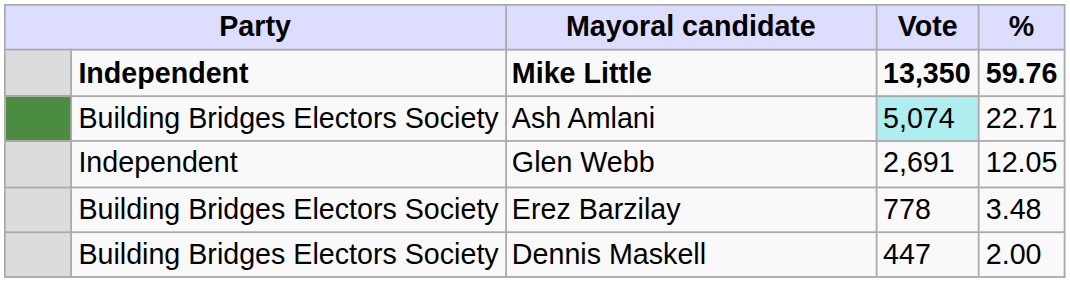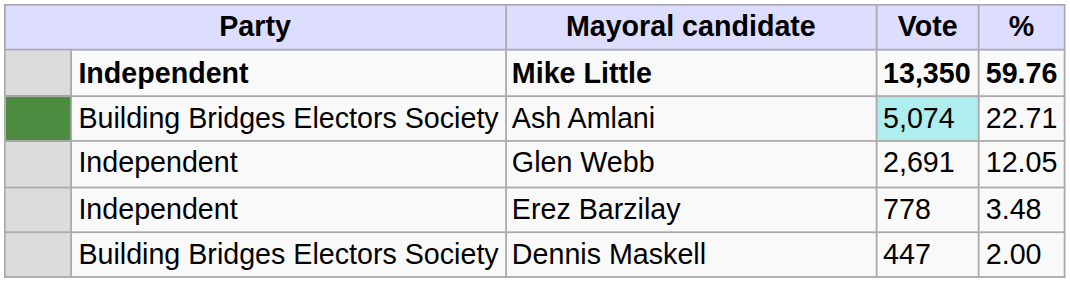 <table class="wikitable">
 <tr>
 <th style="background:#ddf;" width="250px" colspan="2">Party</th>
 <th style="background:#ddf;" width="200px">Mayoral candidate</th>
 <th style="background:#ddf;" width="50px">Vote</th>
 <th style="background:#ddf;" width="30px">%</th>
 </tr>
 <tr>
 <td style="background:gainsboro" width="30px"> </td>
 <td><strong>Independent</strong></td>
 <td><strong>Mike Little</strong></td>
 <td><strong>13,350</strong></td>
 <td><strong>59.76</strong></td>
 </tr>
 <tr>
 <td style="background:#4C8C40;" width="30px"> </td>
 <td>Building Bridges Electors Society</td>
 <td>Ash Amlani</td>
 <td style="background: paleturquoise;">5,074</td>
 <td>22.71</td>
 </tr>
 <tr>
 <td style="background:gainsboro" width="30px"> </td>
 <td>Independent</td>
 <td>Glen Webb</td>
 <td>2,691</td>
 <td>12.05</td>
 </tr>
 <tr>
 <td style="background:gainsboro" width="30px"> </td>
-<td>Building Bridges Electors Society</td>
+<td>Independent</td>
 <td>Erez Barzilay</td>
 <td>778</td>
 <td>3.48</td>
 </tr>
 <tr>
 <td style="background:gainsboro" width="30px"> </td>
 <td>Building Bridges Electors Society</td>
 <td>Dennis Maskell</td>
 <td>447</td>
 <td>2.00</td>
 </tr>
 </table>
